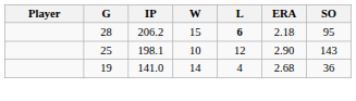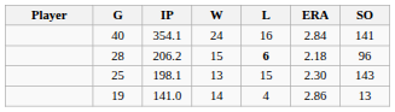 <table class="wikitable sortable">
 <tr>
 <th bgcolor="#DDDDFF" width="16%">Player</th>
 <th bgcolor="#DDDDFF" width="9%">G</th>
 <th bgcolor="#DDDDFF" width="9%">IP</th>
 <th bgcolor="#DDDDFF" width="9%">W</th>
 <th bgcolor="#DDDDFF" width="9%">L</th>
 <th bgcolor="#DDDDFF" width="9%">ERA</th>
 <th bgcolor="#DDDDFF" width="9%">SO</th>
 </tr>
 <tr align="center">
 <td></td>
+<td>40</td>
+<td>354.1</td>
+<td>24</td>
+<td>16</td>
+<td>2.84</td>
+<td>141</td>
+</tr>
+<tr align="center">
+<td></td>
 <td>28</td>
 <td>206.2</td>
 <td>15</td>
 <td><strong>6</strong></td>
 <td>2.18</td>
-<td>95</td>
+<td>96</td>
 </tr>
 <tr align="center">
 <td></td>
 <td>25</td>
 <td>198.1</td>
-<td>10</td>
-<td>12</td>
-<td>2.90</td>
+<td>13</td>
+<td>15</td>
+<td>2.30</td>
 <td>143</td>
 </tr>
 <tr align="center">
 <td></td>
 <td>19</td>
 <td>141.0</td>
 <td>14</td>
 <td>4</td>
-<td>2.68</td>
-<td>36</td>
+<td>2.86</td>
+<td>13</td>
 </tr>
 </table>
